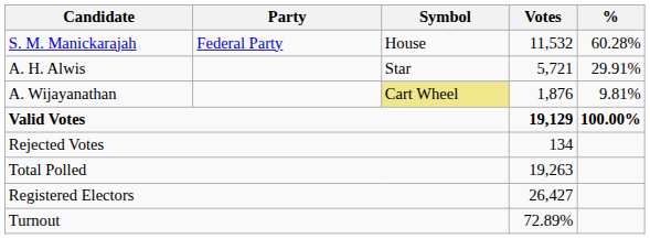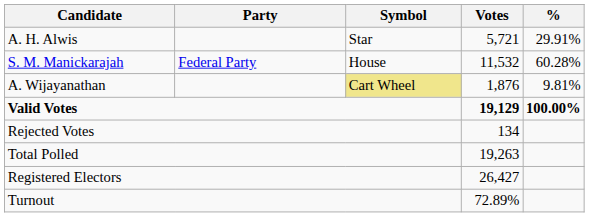 <table class="wikitable" border="1" style="text-align:right;">
 <tr>
 <th align=left width="180">Candidate</th>
 <th align=left width="180">Party</th>
 <th align=left width="120">Symbol</th>
 <th align=left width="60">Votes</th>
 <th align=left width="60">%</th>
 </tr>
 <tr>
+<td align=left>A. H. Alwis</td>
+<td></td>
+<td align=left>Star</td>
+<td>5,721</td>
+<td>29.91%</td>
+</tr>
+<tr>
 <td align=left><a href='#'>S. M. Manickarajah</a></td>
 <td align=left><a href='#'>Federal Party</a></td>
 <td align=left>House</td>
 <td>11,532</td>
 <td>60.28%</td>
-</tr>
-<tr>
-<td align=left>A. H. Alwis</td>
-<td></td>
-<td align=left>Star</td>
-<td>5,721</td>
-<td>29.91%</td>
 </tr>
 <tr>
 <td align=left>A. Wijayanathan</td>
 <td></td>
 <td align=left style="background: khaki;">Cart Wheel</td>
 <td>1,876</td>
 <td>9.81%</td>
 </tr>
 <tr>
 <td align=left colspan=3><strong>Valid Votes</strong></td>
 <td><strong>19,129</strong></td>
 <td><strong>100.00%</strong></td>
 </tr>
 <tr>
 <td align=left colspan=3>Rejected Votes</td>
 <td>134</td>
 <td></td>
 </tr>
 <tr>
 <td align=left colspan=3>Total Polled</td>
 <td>19,263</td>
 <td></td>
 </tr>
 <tr>
 <td align=left colspan=3>Registered Electors</td>
 <td>26,427</td>
 <td></td>
 </tr>
 <tr>
 <td align=left colspan=3>Turnout</td>
 <td>72.89%</td>
 <td></td>
 </tr>
 </table>
